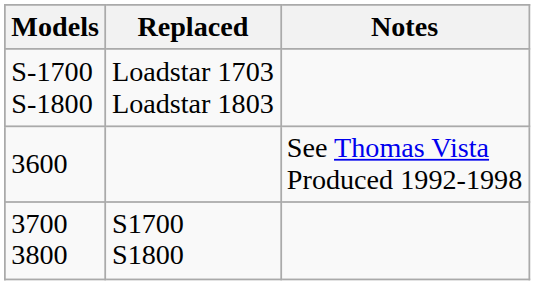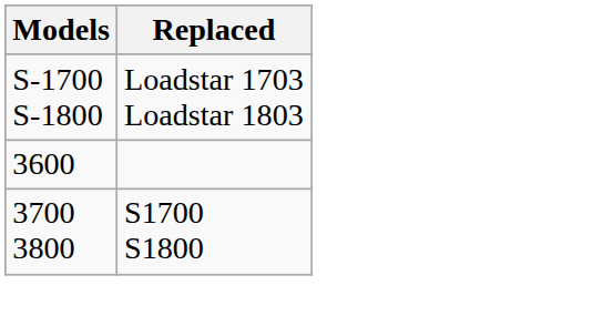 <table class="wikitable">
 <tr>
 <th>Models</th>
 <th>Replaced</th>
-<th>Notes</th>
 </tr>
 <tr>
 <td>S-1700<br>S-1800</td>
 <td>Loadstar 1703<br>Loadstar 1803</td>
-<td></td>
 </tr>
 <tr>
 <td>3600</td>
 <td></td>
-<td>See <a href='#'>Thomas Vista</a><br>Produced 1992-1998</td>
 </tr>
 <tr>
 <td>3700<br>3800</td>
 <td>S1700<br>S1800</td>
-<td></td>
 </tr>
 </table>
